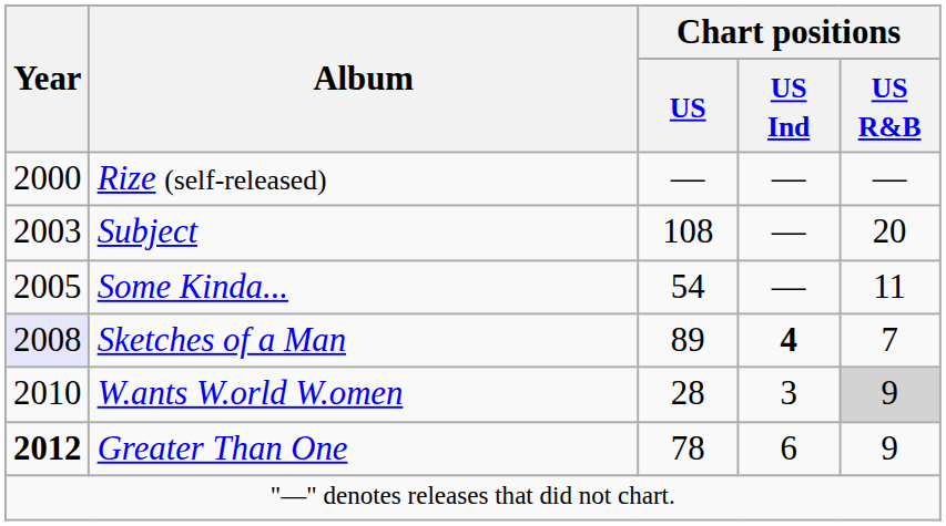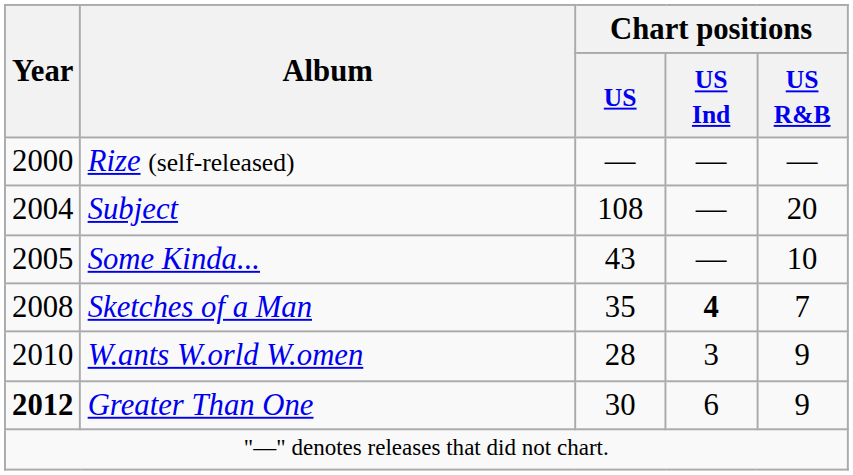 <table class="wikitable">
 <tr>
 <th width="28" rowspan="2">Year</th>
 <th width="250" rowspan="2">Album</th>
 <th colspan="3">Chart positions</th>
 </tr>
 <tr>
 <th width="40"><small><a href='#'>US</a></small><br></th>
 <th width="40"><small><a href='#'>US Ind</a></small><br></th>
 <th width="40"><small><a href='#'>US<br>R&B</a></small><br></th>
 </tr>
 <tr>
 <td>2000</td>
 <td><em><a href='#'>Rize</a></em> <small>(self-released)</small></td>
 <td align="center">—</td>
 <td align="center">—</td>
 <td align="center">—</td>
 </tr>
 <tr>
-<td>2003</td>
+<td>2004</td>
 <td><em><a href='#'>Subject</a></em></td>
 <td align="center">108</td>
 <td align="center">—</td>
 <td align="center">20</td>
 </tr>
 <tr>
 <td>2005</td>
 <td><em><a href='#'>Some Kinda...</a></em></td>
-<td align="center">54</td>
+<td align="center">43</td>
 <td align="center">—</td>
-<td align="center">11</td>
+<td align="center">10</td>
 </tr>
 <tr>
-<td style="background: lavender;">2008</td>
+<td>2008</td>
 <td><em><a href='#'>Sketches of a Man</a></em></td>
-<td align="center">89</td>
+<td align="center">35</td>
 <td align="center"><strong>4</strong></td>
 <td align="center">7</td>
 </tr>
 <tr>
 <td>2010</td>
 <td><em><a href='#'>W.ants W.orld W.omen</a></em></td>
 <td align="center">28</td>
 <td align="center">3</td>
-<td align="center" style="background: lightgrey;">9</td>
+<td align="center">9</td>
 </tr>
 <tr>
 <td><strong>2012</strong></td>
 <td><em><a href='#'>Greater Than One</a></em></td>
-<td align="center">78</td>
+<td align="center">30</td>
 <td align="center">6</td>
 <td align="center">9</td>
 </tr>
 <tr>
 <td colspan="6" style="text-align:center; font-size:9pt;">"—" denotes releases that did not chart.</td>
 </tr>
 </table>
